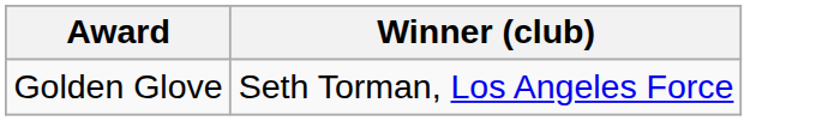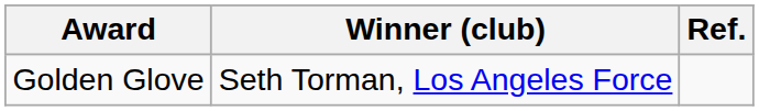 <table class="wikitable">
 <tr style="background:#cccccc;">
 <th>Award</th>
 <th>Winner (club)</th>
+<th>Ref.</th>
 </tr>
 <tr>
 <td>Golden Glove</td>
 <td> Seth Torman, <a href='#'>Los Angeles Force</a></td>
+<td align="center"></td>
 </tr>
 </table>
